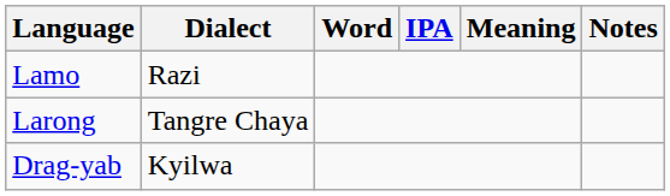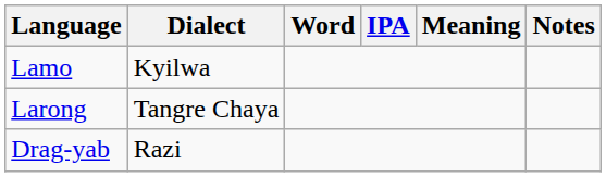 <table class="wikitable">
 <tr>
 <th>Language</th>
 <th>Dialect</th>
 <th>Word</th>
 <th><a href='#'>IPA</a></th>
 <th>Meaning</th>
 <th>Notes</th>
 </tr>
 <tr>
 <td><a href='#'>Lamo</a></td>
-<td>Razi</td>
+<td>Kyilwa</td>
 <td colspan="3"></td>
 <td></td>
 </tr>
 <tr>
 <td><a href='#'>Larong</a></td>
 <td>Tangre Chaya</td>
 <td colspan="3"></td>
 <td></td>
 </tr>
 <tr>
 <td><a href='#'>Drag-yab</a></td>
-<td>Kyilwa</td>
+<td>Razi</td>
 <td colspan="3"></td>
 <td></td>
 </tr>
 </table>
